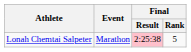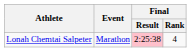 <table class="wikitable" style="font-size:90%">
 <tr>
 <th rowspan="2">Athlete</th>
 <th rowspan="2">Event</th>
 <th colspan="2">Final</th>
 </tr>
 <tr style="font-size:95%">
 <th>Result</th>
 <th>Rank</th>
 </tr>
 <tr align=center>
 <td align=left><a href='#'>Lonah Chemtai Salpeter</a></td>
 <td align=left><a href='#'>Marathon</a></td>
 <td style="background: pink;">2:25:38</td>
-<td>5</td>
+<td>4</td>
 </tr>
 </table>
